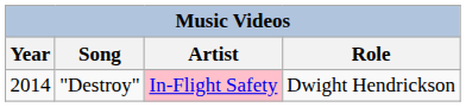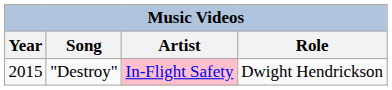 <table class="wikitable sortable">
 <tr style="text-align:center;">
 <th colspan=4 style="background:#B0C4DE;">Music Videos</th>
 </tr>
 <tr style="text-align:center;">
 <th style="background:ccc;">Year</th>
 <th style="background:ccc;">Song</th>
 <th style="background:ccc;">Artist</th>
 <th style="background:ccc;">Role</th>
 </tr>
 <tr>
-<td>2014</td>
+<td>2015</td>
 <td>"Destroy"</td>
 <td style="background: pink;"><a href='#'>In-Flight Safety</a></td>
 <td>Dwight Hendrickson</td>
 </tr>
 </table>
